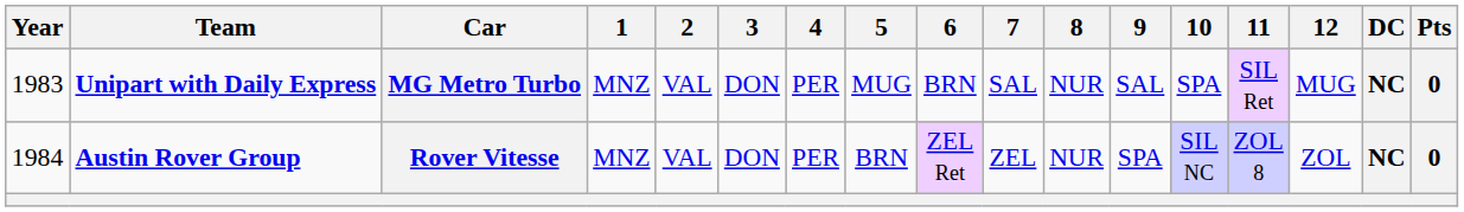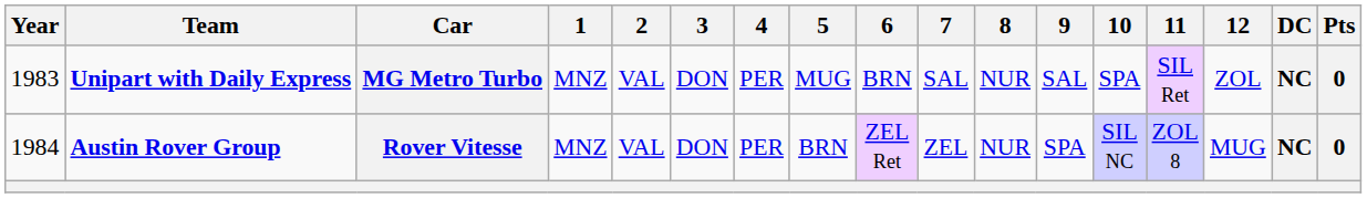 <table class="wikitable" style="text-align:center; font-size:90%">
 <tr>
 <th>Year</th>
 <th>Team</th>
 <th>Car</th>
 <th>1</th>
 <th>2</th>
 <th>3</th>
 <th>4</th>
 <th>5</th>
 <th>6</th>
 <th>7</th>
 <th>8</th>
 <th>9</th>
 <th>10</th>
 <th>11</th>
 <th>12</th>
 <th>DC</th>
 <th>Pts</th>
 </tr>
 <tr>
 <td>1983</td>
 <td align="left"> <a href='#'><strong>Unipart with Daily Express</strong></a></td>
 <th><a href='#'>MG Metro Turbo</a></th>
 <td><a href='#'>MNZ</a></td>
 <td><a href='#'>VAL</a></td>
 <td><a href='#'>DON</a></td>
 <td><a href='#'>PER</a></td>
 <td><a href='#'>MUG</a></td>
 <td><a href='#'>BRN</a></td>
 <td><a href='#'>SAL</a></td>
 <td><a href='#'>NUR</a></td>
 <td><a href='#'>SAL</a></td>
 <td><a href='#'>SPA</a></td>
 <td style="background:#EFCFFF;"><a href='#'>SIL</a><br><small>Ret</small></td>
-<td><a href='#'>MUG</a></td>
+<td><a href='#'>ZOL</a></td>
 <th>NC</th>
 <th>0</th>
 </tr>
 <tr>
 <td>1984</td>
 <td align="left"> <strong><a href='#'>Austin Rover Group</a></strong></td>
 <th><a href='#'>Rover Vitesse</a></th>
 <td><a href='#'>MNZ</a></td>
 <td><a href='#'>VAL</a></td>
 <td><a href='#'>DON</a></td>
 <td><a href='#'>PER</a></td>
 <td><a href='#'>BRN</a></td>
 <td style="background:#EFCFFF;"><a href='#'>ZEL</a><br><small>Ret</small></td>
 <td><a href='#'>ZEL</a></td>
 <td><a href='#'>NUR</a></td>
 <td><a href='#'>SPA</a></td>
 <td style="background:#CFCFFF;"><a href='#'>SIL</a><br><small>NC</small></td>
 <td style="background:#CFCFFF;"><a href='#'>ZOL</a><br><small>8</small></td>
-<td><a href='#'>ZOL</a></td>
+<td><a href='#'>MUG</a></td>
 <th>NC</th>
 <th>0</th>
 </tr>
 <tr>
 <th colspan="17"></th>
 </tr>
 </table>
